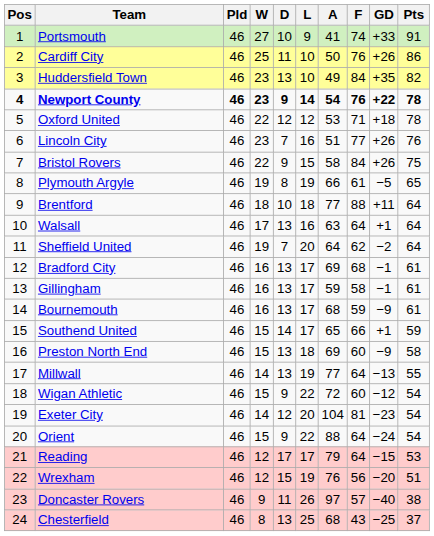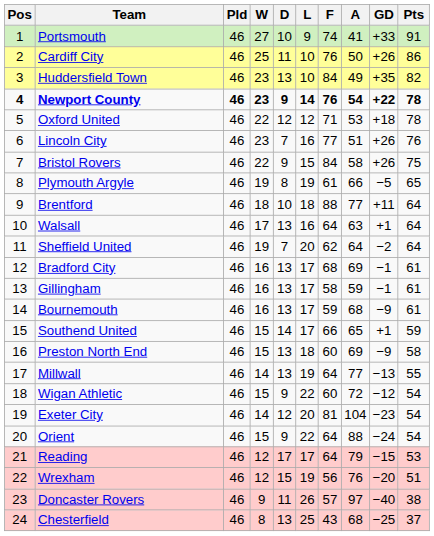 <table class="wikitable" style="text-align: center;">
 <tr>
 <th width=20>Pos</th>
 <th width=220>Team</th>
 <th width=20>Pld</th>
 <th width=20>W</th>
 <th width=20>D</th>
 <th width=20>L</th>
+<th width=20>F</th>
 <th width=20>A</th>
-<th width=20>F</th>
 <th width=20>GD</th>
 <th width=30>Pts</th>
 </tr>
 <tr bgcolor="#D0F0C0">
 <td>1</td>
 <td align="left"><a href='#'>Portsmouth</a></td>
 <td>46</td>
 <td>27</td>
 <td>10</td>
 <td>9</td>
+<td>74</td>
 <td>41</td>
-<td>74</td>
 <td>+33</td>
 <td>91</td>
 </tr>
 <tr style="background:#FFFF99;">
 <td>2</td>
 <td align="left"><a href='#'>Cardiff City</a></td>
 <td>46</td>
 <td>25</td>
 <td>11</td>
 <td>10</td>
+<td>76</td>
 <td>50</td>
-<td>76</td>
 <td>+26</td>
 <td>86</td>
 </tr>
 <tr style="background:#FFFF99;">
 <td>3</td>
 <td align="left"><a href='#'>Huddersfield Town</a></td>
 <td>46</td>
 <td>23</td>
 <td>13</td>
 <td>10</td>
+<td>84</td>
 <td>49</td>
-<td>84</td>
 <td>+35</td>
 <td>82</td>
 </tr>
 <tr>
 <td><strong>4</strong></td>
 <td align="left"><strong><a href='#'>Newport County</a></strong></td>
 <td><strong>46</strong></td>
 <td><strong>23</strong></td>
 <td><strong>9</strong></td>
 <td><strong>14</strong></td>
+<td><strong>76</strong></td>
 <td><strong>54</strong></td>
-<td><strong>76</strong></td>
 <td><strong>+22</strong></td>
 <td><strong>78</strong></td>
 </tr>
 <tr>
 <td>5</td>
 <td align="left"><a href='#'>Oxford United</a></td>
 <td>46</td>
 <td>22</td>
 <td>12</td>
 <td>12</td>
+<td>71</td>
 <td>53</td>
-<td>71</td>
 <td>+18</td>
 <td>78</td>
 </tr>
 <tr>
 <td>6</td>
 <td align="left"><a href='#'>Lincoln City</a></td>
 <td>46</td>
 <td>23</td>
 <td>7</td>
 <td>16</td>
+<td>77</td>
 <td>51</td>
-<td>77</td>
 <td>+26</td>
 <td>76</td>
 </tr>
 <tr>
 <td>7</td>
 <td align="left"><a href='#'>Bristol Rovers</a></td>
 <td>46</td>
 <td>22</td>
 <td>9</td>
 <td>15</td>
+<td>84</td>
 <td>58</td>
-<td>84</td>
 <td>+26</td>
 <td>75</td>
 </tr>
 <tr>
 <td>8</td>
 <td align="left"><a href='#'>Plymouth Argyle</a></td>
 <td>46</td>
 <td>19</td>
 <td>8</td>
 <td>19</td>
+<td>61</td>
 <td>66</td>
-<td>61</td>
 <td>−5</td>
 <td>65</td>
 </tr>
 <tr>
 <td>9</td>
 <td align="left"><a href='#'>Brentford</a></td>
 <td>46</td>
 <td>18</td>
 <td>10</td>
 <td>18</td>
+<td>88</td>
 <td>77</td>
-<td>88</td>
 <td>+11</td>
 <td>64</td>
 </tr>
 <tr>
 <td>10</td>
 <td align="left"><a href='#'>Walsall</a></td>
 <td>46</td>
 <td>17</td>
 <td>13</td>
 <td>16</td>
+<td>64</td>
 <td>63</td>
-<td>64</td>
 <td>+1</td>
 <td>64</td>
 </tr>
 <tr>
 <td>11</td>
 <td align="left"><a href='#'>Sheffield United</a></td>
 <td>46</td>
 <td>19</td>
 <td>7</td>
 <td>20</td>
+<td>62</td>
 <td>64</td>
-<td>62</td>
 <td>−2</td>
 <td>64</td>
 </tr>
 <tr>
 <td>12</td>
 <td align="left"><a href='#'>Bradford City</a></td>
 <td>46</td>
 <td>16</td>
 <td>13</td>
 <td>17</td>
+<td>68</td>
 <td>69</td>
-<td>68</td>
 <td>−1</td>
 <td>61</td>
 </tr>
 <tr>
 <td>13</td>
 <td align="left"><a href='#'>Gillingham</a></td>
 <td>46</td>
 <td>16</td>
 <td>13</td>
 <td>17</td>
+<td>58</td>
 <td>59</td>
-<td>58</td>
 <td>−1</td>
 <td>61</td>
 </tr>
 <tr>
 <td>14</td>
 <td align="left"><a href='#'>Bournemouth</a></td>
 <td>46</td>
 <td>16</td>
 <td>13</td>
 <td>17</td>
+<td>59</td>
 <td>68</td>
-<td>59</td>
 <td>−9</td>
 <td>61</td>
 </tr>
 <tr>
 <td>15</td>
 <td align="left"><a href='#'>Southend United</a></td>
 <td>46</td>
 <td>15</td>
 <td>14</td>
 <td>17</td>
+<td>66</td>
 <td>65</td>
-<td>66</td>
 <td>+1</td>
 <td>59</td>
 </tr>
 <tr>
 <td>16</td>
 <td align="left"><a href='#'>Preston North End</a></td>
 <td>46</td>
 <td>15</td>
 <td>13</td>
 <td>18</td>
+<td>60</td>
 <td>69</td>
-<td>60</td>
 <td>−9</td>
 <td>58</td>
 </tr>
 <tr>
 <td>17</td>
 <td align="left"><a href='#'>Millwall</a></td>
 <td>46</td>
 <td>14</td>
 <td>13</td>
 <td>19</td>
+<td>64</td>
 <td>77</td>
-<td>64</td>
 <td>−13</td>
 <td>55</td>
 </tr>
 <tr>
 <td>18</td>
 <td align="left"><a href='#'>Wigan Athletic</a></td>
 <td>46</td>
 <td>15</td>
 <td>9</td>
 <td>22</td>
+<td>60</td>
 <td>72</td>
-<td>60</td>
 <td>−12</td>
 <td>54</td>
 </tr>
 <tr>
 <td>19</td>
 <td align="left"><a href='#'>Exeter City</a></td>
 <td>46</td>
 <td>14</td>
 <td>12</td>
 <td>20</td>
+<td>81</td>
 <td>104</td>
-<td>81</td>
 <td>−23</td>
 <td>54</td>
 </tr>
 <tr>
 <td>20</td>
 <td align="left"><a href='#'>Orient</a></td>
 <td>46</td>
 <td>15</td>
 <td>9</td>
 <td>22</td>
+<td>64</td>
 <td>88</td>
-<td>64</td>
 <td>−24</td>
 <td>54</td>
 </tr>
 <tr bgcolor="#FFCCCC">
 <td>21</td>
 <td align="left"><a href='#'>Reading</a></td>
 <td>46</td>
 <td>12</td>
 <td>17</td>
 <td>17</td>
+<td>64</td>
 <td>79</td>
-<td>64</td>
 <td>−15</td>
 <td>53</td>
 </tr>
 <tr bgcolor="#FFCCCC">
 <td>22</td>
 <td align="left"><a href='#'>Wrexham</a></td>
 <td>46</td>
 <td>12</td>
 <td>15</td>
 <td>19</td>
+<td>56</td>
 <td>76</td>
-<td>56</td>
 <td>−20</td>
 <td>51</td>
 </tr>
 <tr bgcolor="#FFCCCC">
 <td>23</td>
 <td align="left"><a href='#'>Doncaster Rovers</a></td>
 <td>46</td>
 <td>9</td>
 <td>11</td>
 <td>26</td>
+<td>57</td>
 <td>97</td>
-<td>57</td>
 <td>−40</td>
 <td>38</td>
 </tr>
 <tr bgcolor="#FFCCCC">
 <td>24</td>
 <td align="left"><a href='#'>Chesterfield</a></td>
 <td>46</td>
 <td>8</td>
 <td>13</td>
 <td>25</td>
+<td>43</td>
 <td>68</td>
-<td>43</td>
 <td>−25</td>
 <td>37</td>
 </tr>
 </table>
